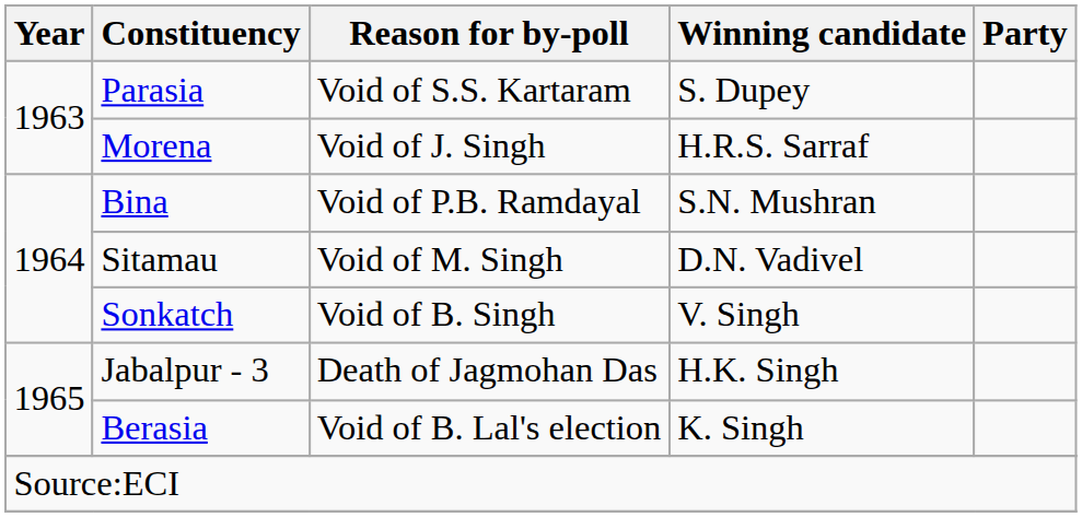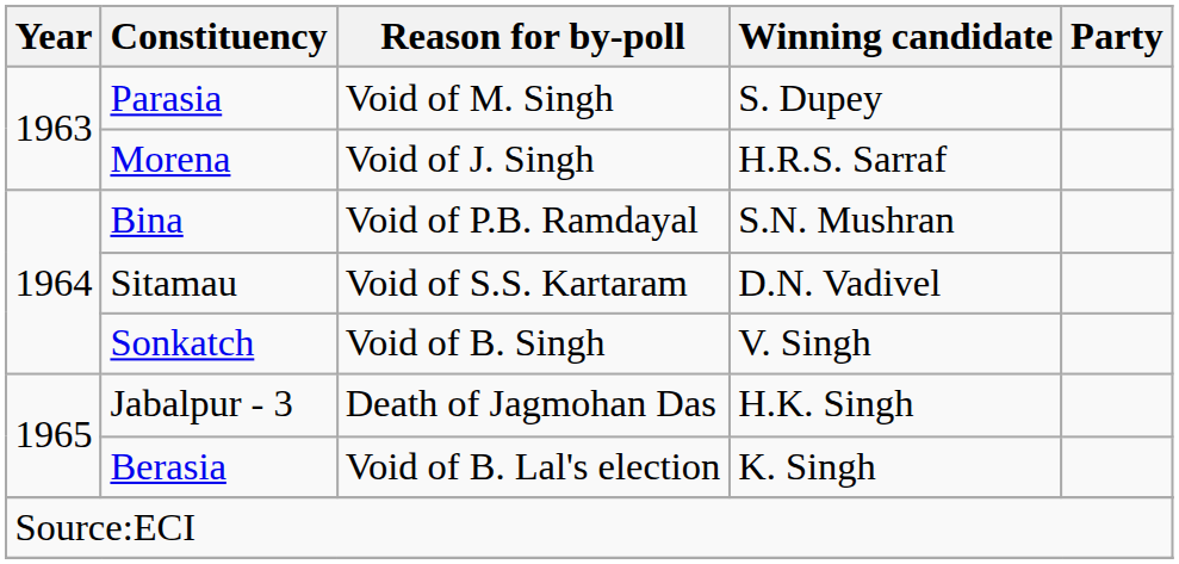 <table class="wikitable sortable">
 <tr>
 <th>Year</th>
 <th>Constituency</th>
 <th>Reason for by-poll</th>
 <th>Winning candidate</th>
 <th colspan=2>Party</th>
 </tr>
 <tr>
 <td rowspan=2>1963</td>
 <td><a href='#'>Parasia</a></td>
-<td>Void of S.S. Kartaram</td>
+<td>Void of M. Singh</td>
 <td>S. Dupey</td>
 <td></td>
 </tr>
 <tr>
 <td><a href='#'>Morena</a></td>
 <td>Void of J. Singh</td>
 <td>H.R.S. Sarraf</td>
 <td></td>
 </tr>
 <tr>
 <td rowspan=3>1964</td>
 <td><a href='#'>Bina</a></td>
 <td>Void of P.B. Ramdayal</td>
 <td>S.N. Mushran</td>
 <td></td>
 </tr>
 <tr>
 <td>Sitamau</td>
-<td>Void of M. Singh</td>
+<td>Void of S.S. Kartaram</td>
 <td>D.N. Vadivel</td>
 <td></td>
 </tr>
 <tr>
 <td><a href='#'>Sonkatch</a></td>
 <td>Void of B. Singh</td>
 <td>V. Singh</td>
 <td></td>
 </tr>
 <tr>
 <td rowspan=2>1965</td>
 <td>Jabalpur - 3</td>
 <td>Death of Jagmohan Das</td>
 <td>H.K. Singh</td>
 <td></td>
 </tr>
 <tr>
 <td><a href='#'>Berasia</a></td>
 <td>Void of B. Lal's election</td>
 <td>K. Singh</td>
 <td></td>
 </tr>
 <tr>
 </tr>
 <tr class="sortbottom">
 <td colspan=6>Source:ECI</td>
 </tr>
 <tr>
 </tr>
 </table>
